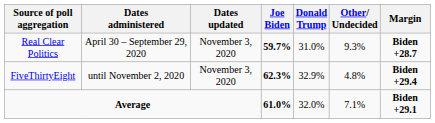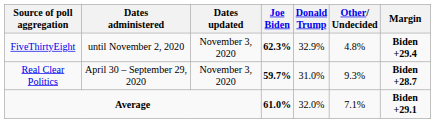 <table class="wikitable sortable" style="text-align:center;font-size:90%;line-height:17px">
 <tr>
 <th>Source of poll<br>aggregation</th>
 <th>Dates<br> administered</th>
 <th>Dates<br> updated</th>
 <th class="unsortable"><a href='#'>Joe<br>Biden</a><br><small></small></th>
 <th class="unsortable"><a href='#'>Donald<br>Trump</a><br><small></small></th>
 <th class="unsortable"><a href='#'>Other</a>/<br>Undecided<br></th>
 <th>Margin<br></th>
 </tr>
 <tr>
+<td><a href='#'>FiveThirtyEight</a></td>
+<td>until November 2, 2020</td>
+<td>November 3, 2020</td>
+<td><strong>62.3%</strong></td>
+<td>32.9%</td>
+<td>4.8%</td>
+<td><strong>Biden +29.4</strong></td>
+</tr>
+<tr>
 <td><a href='#'>Real Clear Politics</a></td>
 <td>April 30 – September 29, 2020</td>
 <td>November 3, 2020</td>
 <td><strong>59.7%</strong></td>
 <td>31.0%</td>
 <td>9.3%</td>
 <td><strong>Biden +28.7</strong></td>
 </tr>
 <tr>
-<td><a href='#'>FiveThirtyEight</a></td>
-<td>until November 2, 2020</td>
-<td>November 3, 2020</td>
-<td><strong>62.3%</strong></td>
-<td>32.9%</td>
-<td>4.8%</td>
-<td><strong>Biden +29.4</strong></td>
-</tr>
-<tr>
 <td colspan="3"><strong>Average</strong></td>
 <td><strong>61.0%</strong></td>
 <td>32.0%</td>
 <td>7.1%</td>
 <td><strong>Biden +29.1</strong></td>
 </tr>
 </table>
